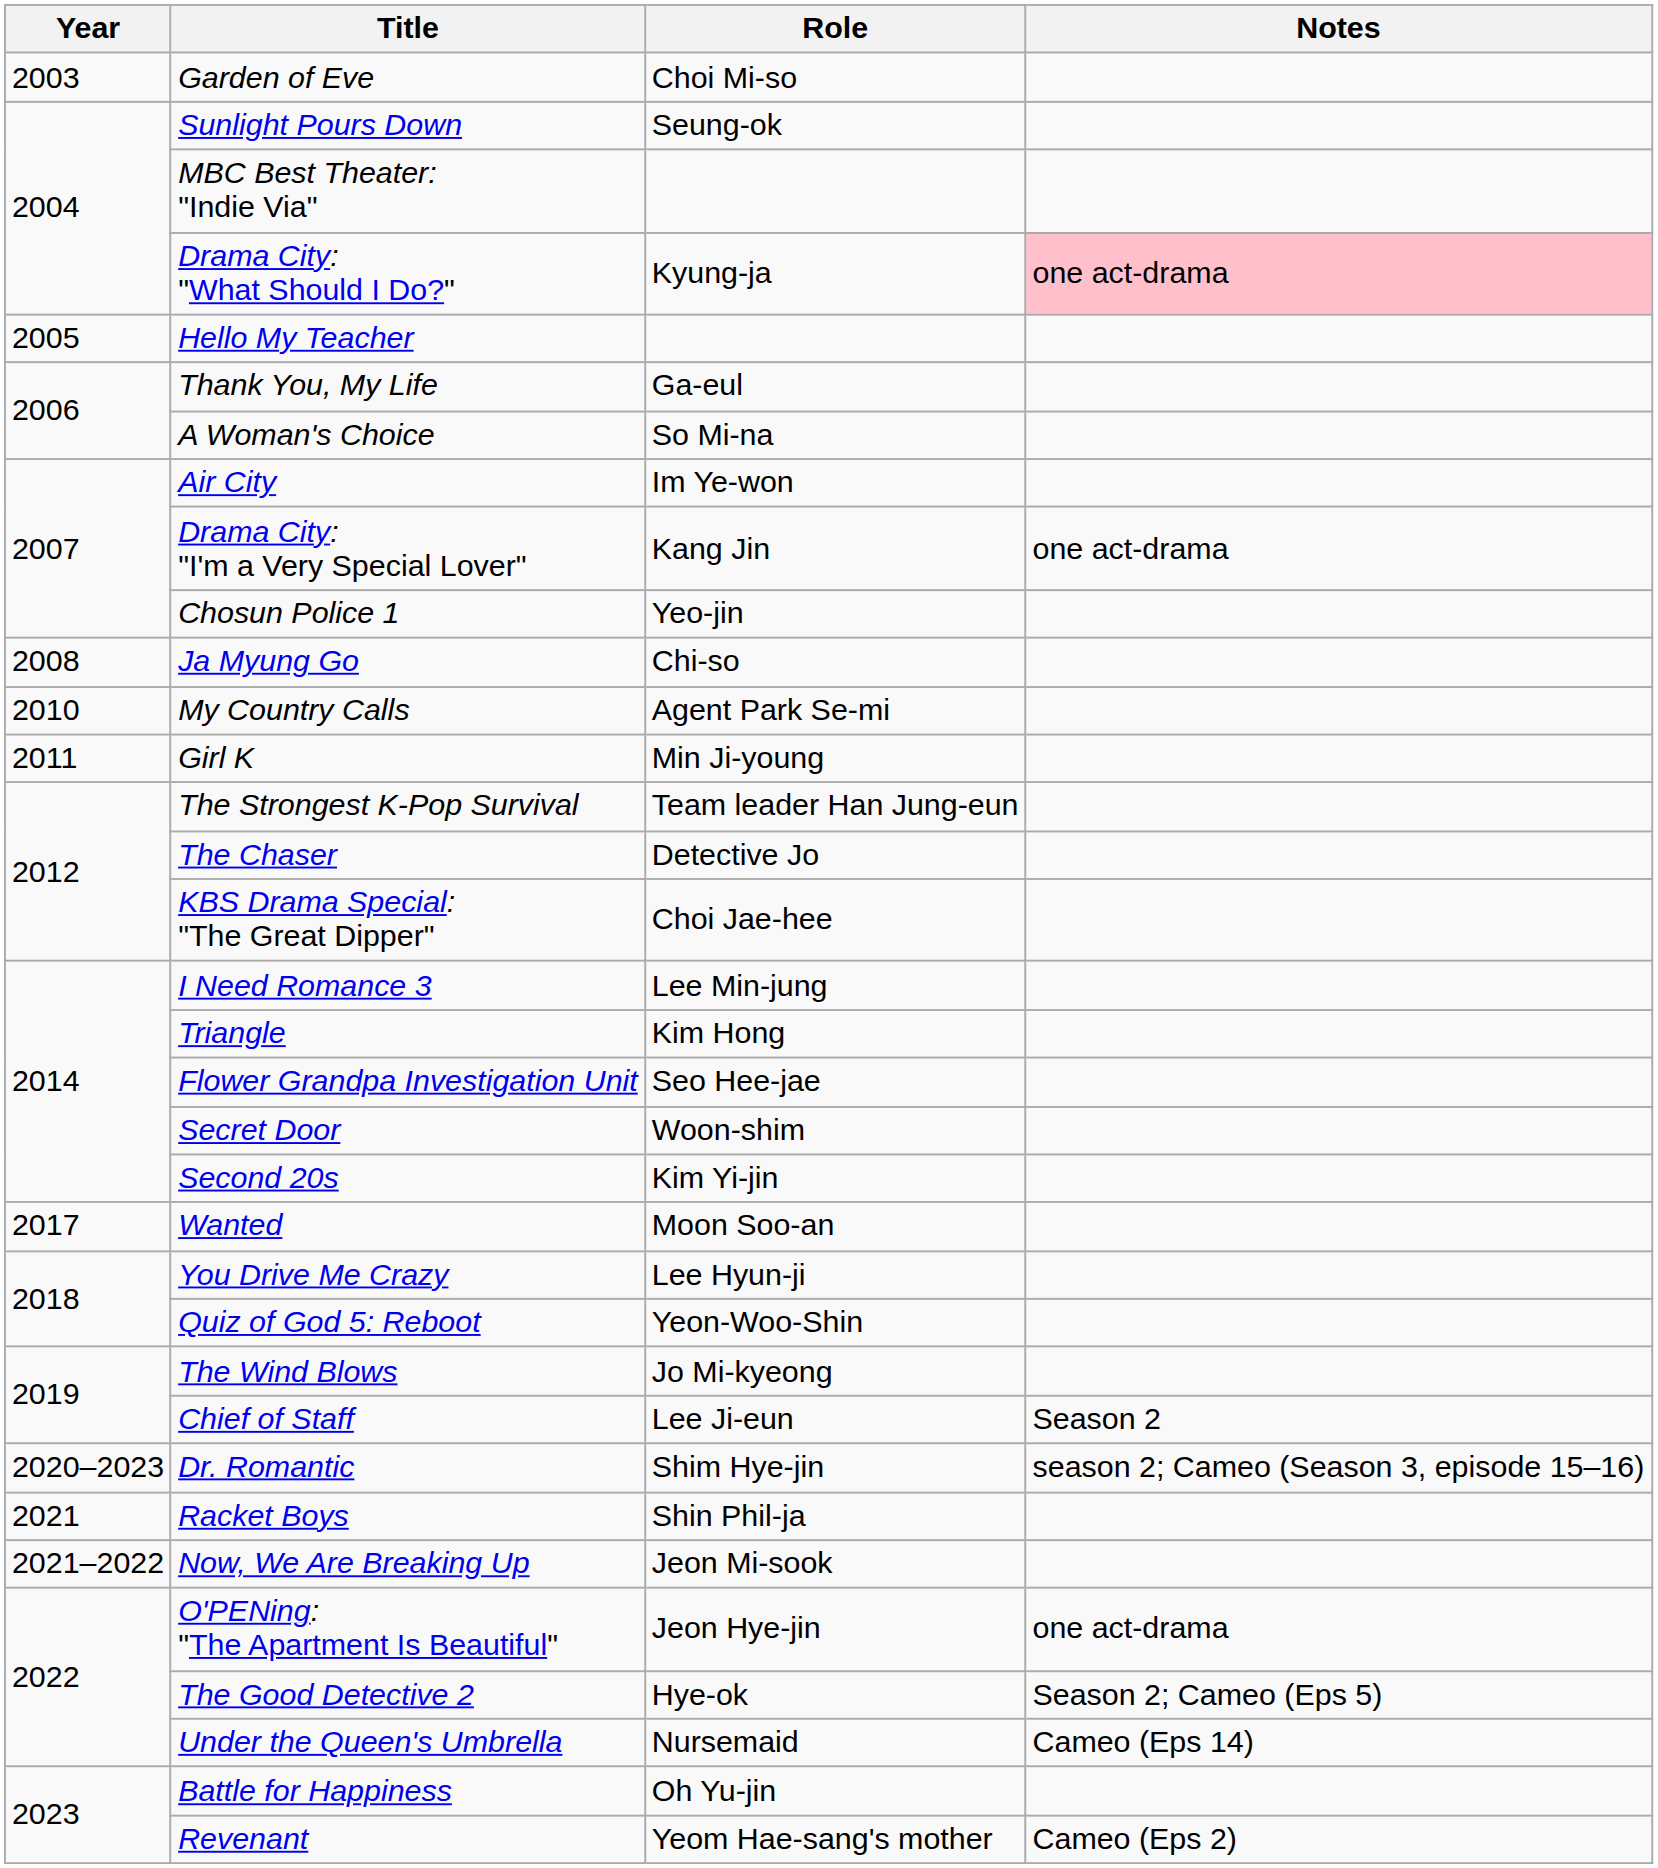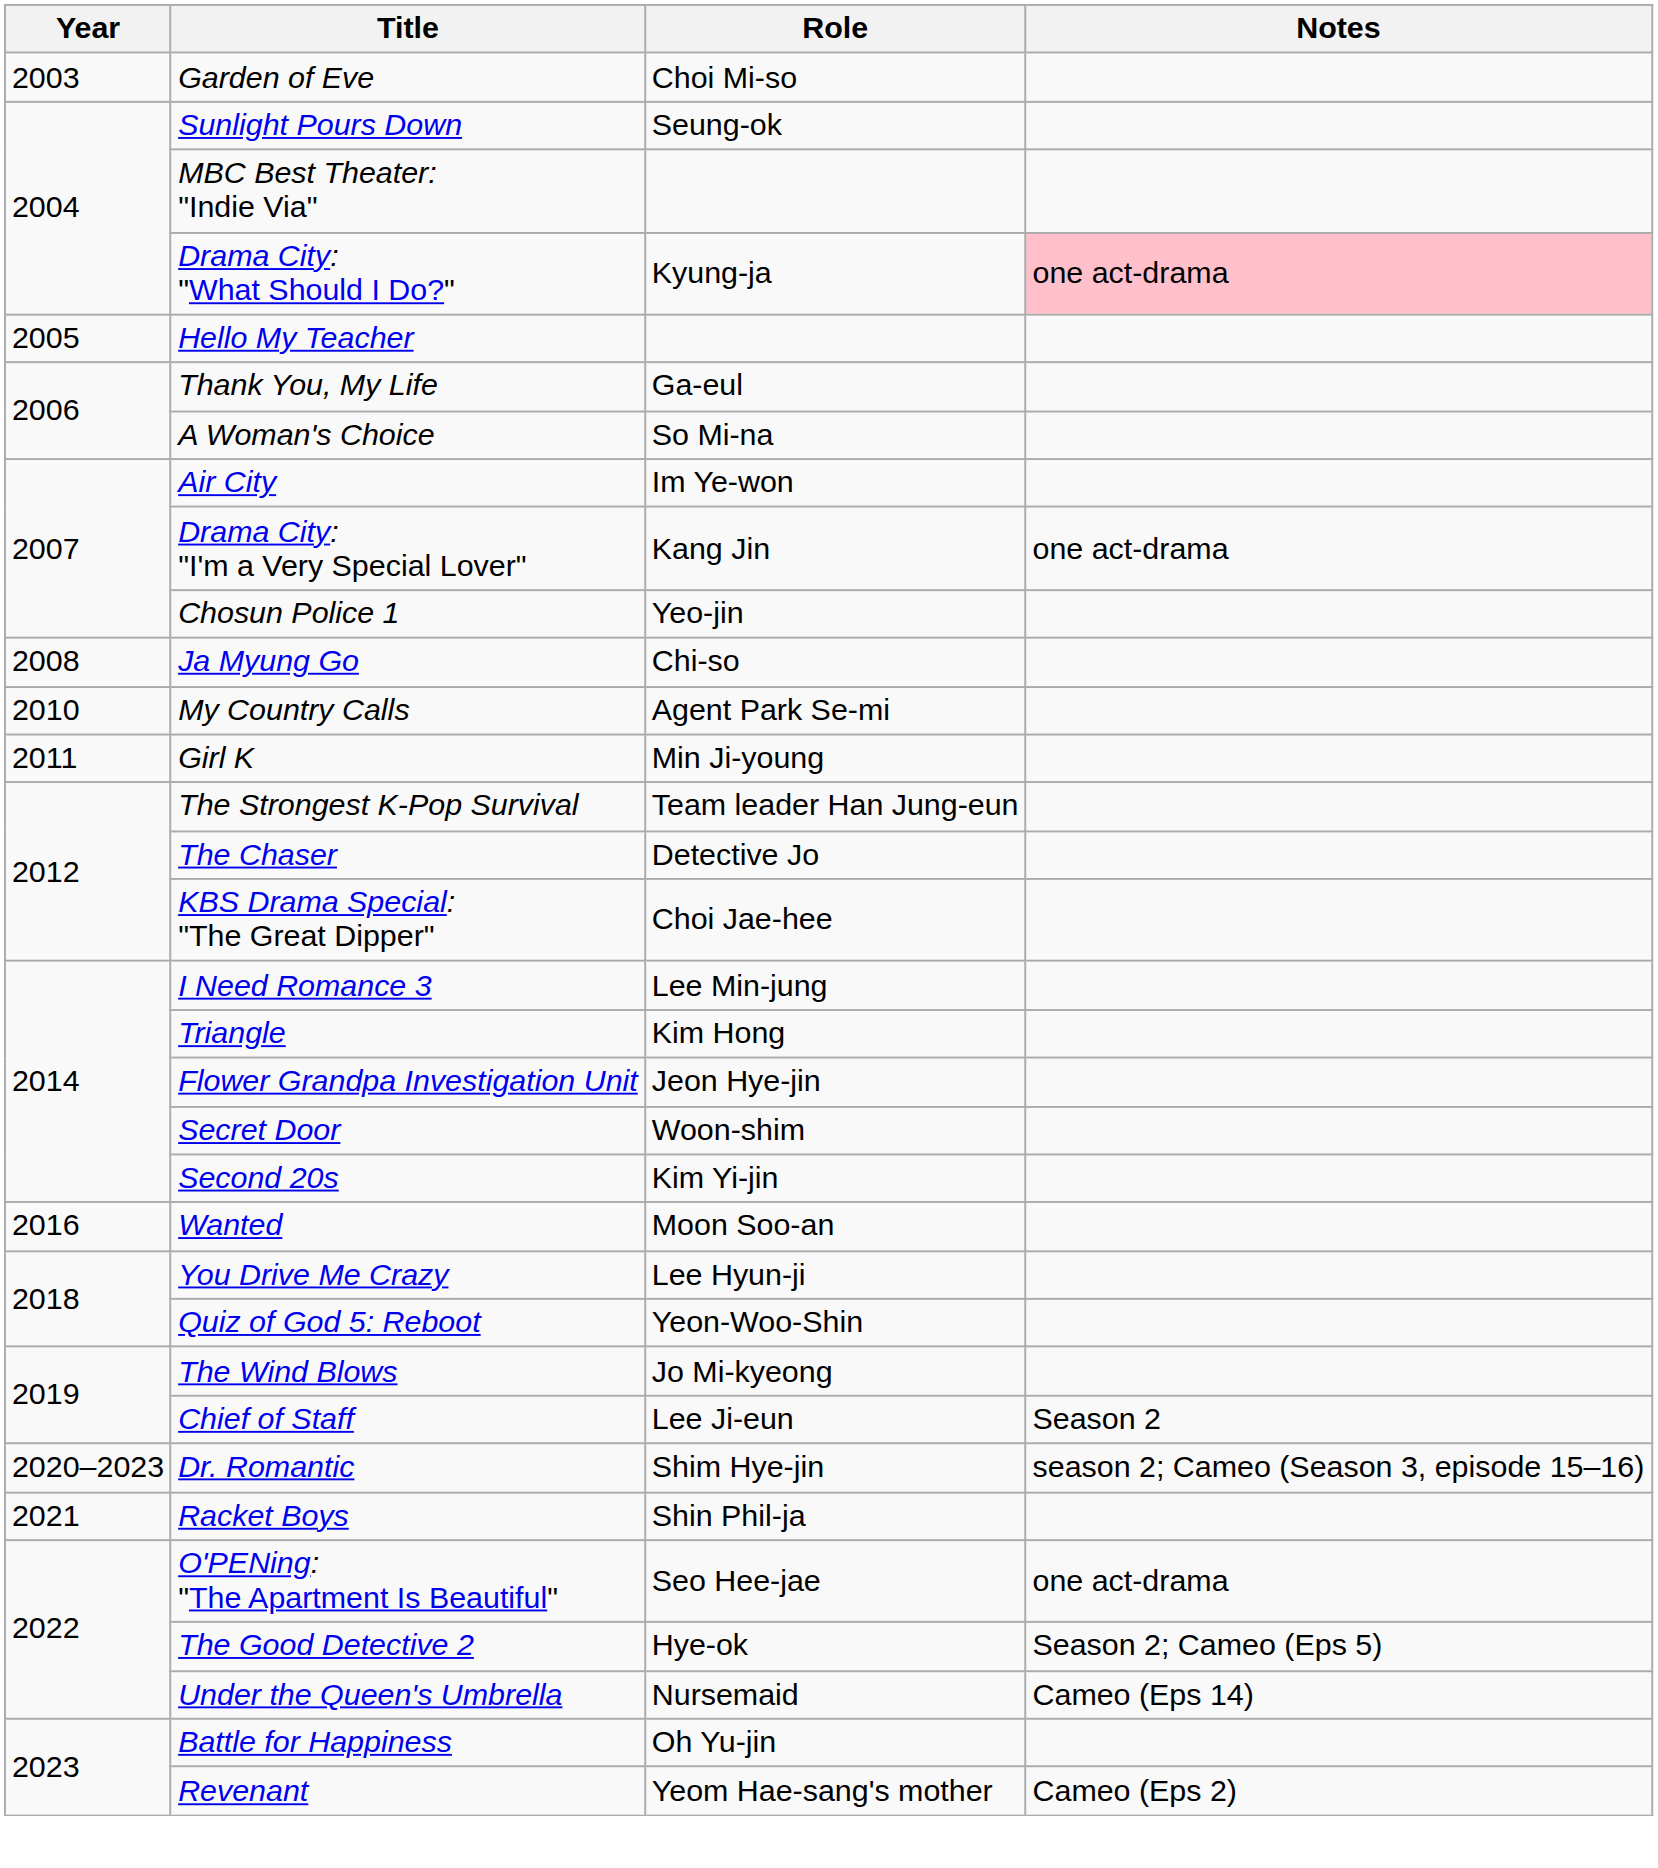 <table class="wikitable">
 <tr>
 <th>Year</th>
 <th>Title</th>
 <th>Role</th>
 <th>Notes</th>
 </tr>
 <tr>
 <td>2003</td>
 <td><em>Garden of Eve</em></td>
 <td>Choi Mi-so</td>
 <td></td>
 </tr>
 <tr>
 <td rowspan=3>2004</td>
 <td><em><a href='#'>Sunlight Pours Down</a></em></td>
 <td>Seung-ok</td>
 <td></td>
 </tr>
 <tr>
 <td><em>MBC Best Theater:</em><br>"Indie Via" </td>
 <td></td>
 <td></td>
 </tr>
 <tr>
 <td><em><a href='#'>Drama City</a>:</em><br>"<a href='#'>What Should I Do?</a>"</td>
 <td>Kyung-ja</td>
 <td style="background: pink;">one act-drama</td>
 </tr>
 <tr>
 <td>2005</td>
 <td><em><a href='#'>Hello My Teacher</a></em></td>
 <td></td>
 <td></td>
 </tr>
 <tr>
 <td rowspan=2>2006</td>
 <td><em>Thank You, My Life</em></td>
 <td>Ga-eul</td>
 <td></td>
 </tr>
 <tr>
 <td><em>A Woman's Choice</em></td>
 <td>So Mi-na</td>
 <td></td>
 </tr>
 <tr>
 <td rowspan=3>2007</td>
 <td><em><a href='#'>Air City</a></em></td>
 <td>Im Ye-won</td>
 <td></td>
 </tr>
 <tr>
 <td><em><a href='#'>Drama City</a>:</em><br>"I'm a Very Special Lover"</td>
 <td>Kang Jin</td>
 <td>one act-drama</td>
 </tr>
 <tr>
 <td><em>Chosun Police 1</em></td>
 <td>Yeo-jin</td>
 <td></td>
 </tr>
 <tr>
 <td>2008</td>
 <td><em><a href='#'>Ja Myung Go</a></em></td>
 <td>Chi-so</td>
 <td></td>
 </tr>
 <tr>
 <td>2010</td>
 <td><em>My Country Calls</em> </td>
 <td>Agent Park Se-mi</td>
 <td></td>
 </tr>
 <tr>
 <td>2011</td>
 <td><em>Girl K</em></td>
 <td>Min Ji-young</td>
 <td></td>
 </tr>
 <tr>
 <td rowspan=3>2012</td>
 <td><em>The Strongest K-Pop Survival</em></td>
 <td>Team leader Han Jung-eun</td>
 <td></td>
 </tr>
 <tr>
 <td><em><a href='#'>The Chaser</a></em></td>
 <td>Detective Jo</td>
 <td></td>
 </tr>
 <tr>
 <td><em><a href='#'>KBS Drama Special</a>:</em><br>"The Great Dipper"</td>
 <td>Choi Jae-hee</td>
 <td></td>
 </tr>
 <tr>
 <td rowspan=5>2014</td>
 <td><em><a href='#'>I Need Romance 3</a></em></td>
 <td>Lee Min-jung</td>
 <td></td>
 </tr>
 <tr>
 <td><em><a href='#'>Triangle</a></em></td>
 <td>Kim Hong</td>
 <td></td>
 </tr>
 <tr>
 <td><em><a href='#'>Flower Grandpa Investigation Unit</a></em></td>
-<td>Seo Hee-jae</td>
+<td>Jeon Hye-jin</td>
 <td></td>
 </tr>
 <tr>
 <td><em><a href='#'>Secret Door</a></em></td>
 <td>Woon-shim</td>
 <td></td>
 </tr>
 <tr>
 <td><em><a href='#'>Second 20s</a></em></td>
 <td>Kim Yi-jin</td>
 <td></td>
 </tr>
 <tr>
-<td>2017</td>
+<td>2016</td>
 <td><em><a href='#'>Wanted</a></em></td>
 <td>Moon Soo-an</td>
 <td></td>
 </tr>
 <tr>
 <td rowspan=2>2018</td>
 <td><em><a href='#'>You Drive Me Crazy</a></em></td>
 <td>Lee Hyun-ji</td>
 <td></td>
 </tr>
 <tr>
 <td><em><a href='#'>Quiz of God 5: Reboot</a></em></td>
 <td>Yeon-Woo-Shin</td>
 <td></td>
 </tr>
 <tr>
 <td rowspan=2>2019</td>
 <td><em><a href='#'>The Wind Blows</a></em></td>
 <td>Jo Mi-kyeong</td>
 <td></td>
 </tr>
 <tr>
 <td><em><a href='#'>Chief of Staff</a></em></td>
 <td>Lee Ji-eun</td>
 <td>Season 2</td>
 </tr>
 <tr>
 <td>2020–2023</td>
 <td><em><a href='#'>Dr. Romantic</a></em></td>
 <td>Shim Hye-jin</td>
 <td>season 2; Cameo (Season 3, episode 15–16)</td>
 </tr>
 <tr>
 <td rowspan=1>2021</td>
 <td><em><a href='#'>Racket Boys</a></em></td>
 <td>Shin Phil-ja</td>
 <td></td>
 </tr>
 <tr>
-<td>2021–2022</td>
-<td><em><a href='#'>Now, We Are Breaking Up</a></em></td>
-<td>Jeon Mi-sook</td>
-<td></td>
-</tr>
-<tr>
 <td rowspan=3>2022</td>
 <td><em><a href='#'>O'PENing</a>:</em><br>"<a href='#'>The Apartment Is Beautiful</a>"</td>
-<td>Jeon Hye-jin</td>
+<td>Seo Hee-jae</td>
 <td>one act-drama</td>
 </tr>
 <tr>
 <td><em><a href='#'>The Good Detective 2</a></em></td>
 <td>Hye-ok</td>
 <td>Season 2; Cameo (Eps 5)</td>
 </tr>
 <tr>
 <td><em><a href='#'>Under the Queen's Umbrella</a></em></td>
 <td>Nursemaid</td>
 <td>Cameo (Eps 14)</td>
 </tr>
 <tr>
 <td rowspan="2">2023</td>
 <td><em><a href='#'>Battle for Happiness</a></em></td>
 <td>Oh Yu-jin</td>
 <td></td>
 </tr>
 <tr>
 <td><em><a href='#'>Revenant</a></em></td>
 <td>Yeom Hae-sang's mother</td>
 <td>Cameo (Eps 2)</td>
 </tr>
 </table>
